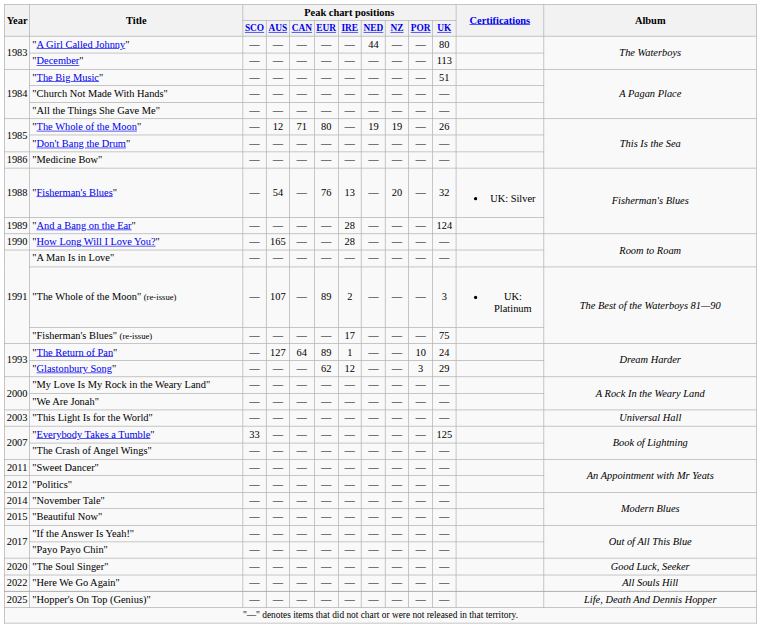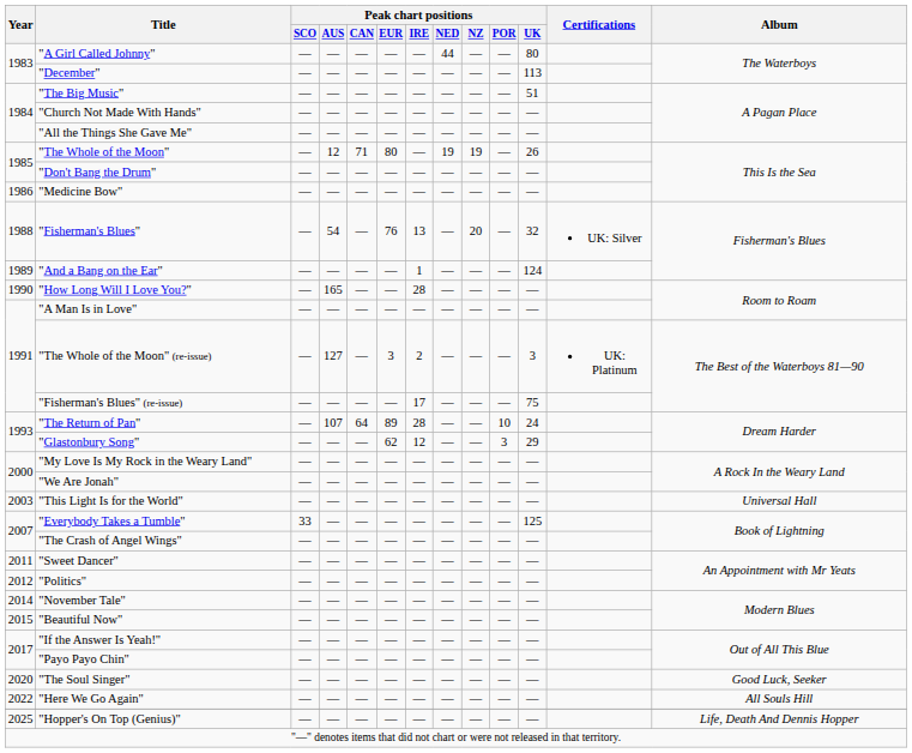 <table class="wikitable" style="text-align:center;">
 <tr>
 <th rowspan="2" style="width:2em;">Year</th>
 <th rowspan="2" style="width:20em;">Title</th>
 <th colspan="9">Peak chart positions</th>
 <th rowspan="2" style="width:8em;"><a href='#'>Certifications</a></th>
 <th rowspan="2" style="width:20em;">Album</th>
 </tr>
 <tr>
 <th style="width:2em;font-size:90%;"><a href='#'>SCO</a><br></th>
 <th style="width:2em;font-size:90%;"><a href='#'>AUS</a><br></th>
 <th style="width:2em;font-size:90%;"><a href='#'>CAN</a><br></th>
 <th style="width:2em;font-size:90%;"><a href='#'>EUR</a><br></th>
 <th style="width:2em;font-size:90%;"><a href='#'>IRE</a><br></th>
 <th style="width:2em;font-size:90%;"><a href='#'>NED</a><br></th>
 <th style="width:2em;font-size:90%;"><a href='#'>NZ</a><br></th>
 <th style="width:2em;font-size:90%;"><a href='#'>POR</a><br></th>
 <th style="width:2em;font-size:90%;"><a href='#'>UK</a><br></th>
 </tr>
 <tr>
 <td rowspan="2">1983</td>
 <td style="text-align:left;">"<a href='#'>A Girl Called Johnny</a>"</td>
 <td>—</td>
 <td>—</td>
 <td>—</td>
 <td>—</td>
 <td>—</td>
 <td>44</td>
 <td>—</td>
 <td>—</td>
 <td>80</td>
 <td></td>
 <td rowspan="2"><em>The Waterboys</em></td>
 </tr>
 <tr>
 <td style="text-align:left;">"<a href='#'>December</a>"</td>
 <td>—</td>
 <td>—</td>
 <td>—</td>
 <td>—</td>
 <td>—</td>
 <td>—</td>
 <td>—</td>
 <td>—</td>
 <td>113</td>
 <td></td>
 </tr>
 <tr>
 <td rowspan="3">1984</td>
 <td style="text-align:left;">"<a href='#'>The Big Music</a>"</td>
 <td>—</td>
 <td>—</td>
 <td>—</td>
 <td>—</td>
 <td>—</td>
 <td>—</td>
 <td>—</td>
 <td>—</td>
 <td>51</td>
 <td></td>
 <td rowspan="3"><em>A Pagan Place</em></td>
 </tr>
 <tr>
 <td style="text-align:left;">"Church Not Made With Hands"</td>
 <td>—</td>
 <td>—</td>
 <td>—</td>
 <td>—</td>
 <td>—</td>
 <td>—</td>
 <td>—</td>
 <td>—</td>
 <td>—</td>
 <td></td>
 </tr>
 <tr>
 <td style="text-align:left;">"All the Things She Gave Me"</td>
 <td>—</td>
 <td>—</td>
 <td>—</td>
 <td>—</td>
 <td>—</td>
 <td>—</td>
 <td>—</td>
 <td>—</td>
 <td>—</td>
 <td></td>
 </tr>
 <tr>
 <td rowspan="2">1985</td>
 <td style="text-align:left;">"<a href='#'>The Whole of the Moon</a>"</td>
 <td>—</td>
 <td>12</td>
 <td>71</td>
 <td>80</td>
 <td>—</td>
 <td>19</td>
 <td>19</td>
 <td>—</td>
 <td>26</td>
 <td></td>
 <td rowspan="3"><em>This Is the Sea</em></td>
 </tr>
 <tr>
 <td style="text-align:left;">"<a href='#'>Don't Bang the Drum</a>"</td>
 <td>—</td>
 <td>—</td>
 <td>—</td>
 <td>—</td>
 <td>—</td>
 <td>—</td>
 <td>—</td>
 <td>—</td>
 <td>—</td>
 <td></td>
 </tr>
 <tr>
 <td>1986</td>
 <td style="text-align:left;">"Medicine Bow"</td>
 <td>—</td>
 <td>—</td>
 <td>—</td>
 <td>—</td>
 <td>—</td>
 <td>—</td>
 <td>—</td>
 <td>—</td>
 <td>—</td>
 <td></td>
 </tr>
 <tr>
 <td>1988</td>
 <td style="text-align:left;">"<a href='#'>Fisherman's Blues</a>"</td>
 <td>—</td>
 <td>54</td>
 <td>—</td>
 <td>76</td>
 <td>13</td>
 <td>—</td>
 <td>20</td>
 <td>—</td>
 <td>32</td>
 <td><br><ul><li>UK: Silver</li></ul></td>
 <td rowspan="2"><em>Fisherman's Blues</em></td>
 </tr>
 <tr>
 <td>1989</td>
 <td style="text-align:left;">"<a href='#'>And a Bang on the Ear</a>"</td>
 <td>—</td>
 <td>—</td>
 <td>—</td>
 <td>—</td>
-<td>28</td>
+<td>1</td>
 <td>—</td>
 <td>—</td>
 <td>—</td>
 <td>124</td>
 <td></td>
 </tr>
 <tr>
 <td>1990</td>
 <td style="text-align:left;">"<a href='#'>How Long Will I Love You?</a>"</td>
 <td>—</td>
 <td>165</td>
 <td>—</td>
 <td>—</td>
 <td>28</td>
 <td>—</td>
 <td>—</td>
 <td>—</td>
 <td>—</td>
 <td></td>
 <td rowspan="2"><em>Room to Roam</em></td>
 </tr>
 <tr>
 <td rowspan="3">1991</td>
 <td style="text-align:left;">"A Man Is in Love"</td>
 <td>—</td>
 <td>—</td>
 <td>—</td>
 <td>—</td>
 <td>—</td>
 <td>—</td>
 <td>—</td>
 <td>—</td>
 <td>—</td>
 <td></td>
 </tr>
 <tr>
 <td style="text-align:left;">"The Whole of the Moon" <small>(re-issue)</small></td>
 <td>—</td>
-<td>107</td>
+<td>127</td>
 <td>—</td>
-<td>89</td>
+<td>3</td>
 <td>2</td>
 <td>—</td>
 <td>—</td>
 <td>—</td>
 <td>3</td>
 <td><br><ul><li>UK: Platinum</li></ul></td>
 <td rowspan="2"><em>The Best of the Waterboys 81—90</em></td>
 </tr>
 <tr>
 <td style="text-align:left;">"Fisherman's Blues" <small>(re-issue)</small></td>
 <td>—</td>
 <td>—</td>
 <td>—</td>
 <td>—</td>
 <td>17</td>
 <td>—</td>
 <td>—</td>
 <td>—</td>
 <td>75</td>
 <td></td>
 </tr>
 <tr>
 <td rowspan="2">1993</td>
 <td style="text-align:left;">"<a href='#'>The Return of Pan</a>"</td>
 <td>—</td>
-<td>127</td>
+<td>107</td>
 <td>64</td>
 <td>89</td>
-<td>1</td>
+<td>28</td>
 <td>—</td>
 <td>—</td>
 <td>10</td>
 <td>24</td>
 <td></td>
 <td rowspan="2"><em>Dream Harder</em></td>
 </tr>
 <tr>
 <td style="text-align:left;">"<a href='#'>Glastonbury Song</a>"</td>
 <td>—</td>
 <td>—</td>
 <td>—</td>
 <td>62</td>
 <td>12</td>
 <td>—</td>
 <td>—</td>
 <td>3</td>
 <td>29</td>
 <td></td>
 </tr>
 <tr>
 <td rowspan="2">2000</td>
 <td style="text-align:left;">"My Love Is My Rock in the Weary Land"</td>
 <td>—</td>
 <td>—</td>
 <td>—</td>
 <td>—</td>
 <td>—</td>
 <td>—</td>
 <td>—</td>
 <td>—</td>
 <td>—</td>
 <td></td>
 <td rowspan="2"><em>A Rock In the Weary Land</em></td>
 </tr>
 <tr>
 <td style="text-align:left;">"We Are Jonah"</td>
 <td>—</td>
 <td>—</td>
 <td>—</td>
 <td>—</td>
 <td>—</td>
 <td>—</td>
 <td>—</td>
 <td>—</td>
 <td>—</td>
 <td></td>
 </tr>
 <tr>
 <td>2003</td>
 <td style="text-align:left;">"This Light Is for the World"</td>
 <td>—</td>
 <td>—</td>
 <td>—</td>
 <td>—</td>
 <td>—</td>
 <td>—</td>
 <td>—</td>
 <td>—</td>
 <td>—</td>
 <td></td>
 <td><em>Universal Hall</em></td>
 </tr>
 <tr>
 <td rowspan="2">2007</td>
 <td style="text-align:left;">"<a href='#'>Everybody Takes a Tumble</a>"</td>
 <td>33</td>
 <td>—</td>
 <td>—</td>
 <td>—</td>
 <td>—</td>
 <td>—</td>
 <td>—</td>
 <td>—</td>
 <td>125</td>
 <td></td>
 <td rowspan="2"><em>Book of Lightning</em></td>
 </tr>
 <tr>
 <td style="text-align:left;">"The Crash of Angel Wings"</td>
 <td>—</td>
 <td>—</td>
 <td>—</td>
 <td>—</td>
 <td>—</td>
 <td>—</td>
 <td>—</td>
 <td>—</td>
 <td>—</td>
 <td></td>
 </tr>
 <tr>
 <td>2011</td>
 <td style="text-align:left;">"Sweet Dancer"</td>
 <td>—</td>
 <td>—</td>
 <td>—</td>
 <td>—</td>
 <td>—</td>
 <td>—</td>
 <td>—</td>
 <td>—</td>
 <td>—</td>
 <td></td>
 <td rowspan="2"><em>An Appointment with Mr Yeats</em></td>
 </tr>
 <tr>
 <td>2012</td>
 <td style="text-align:left;">"Politics"</td>
 <td>—</td>
 <td>—</td>
 <td>—</td>
 <td>—</td>
 <td>—</td>
 <td>—</td>
 <td>—</td>
 <td>—</td>
 <td>—</td>
 <td></td>
 </tr>
 <tr>
 <td>2014</td>
 <td style="text-align:left;">"November Tale"</td>
 <td>—</td>
 <td>—</td>
 <td>—</td>
 <td>—</td>
 <td>—</td>
 <td>—</td>
 <td>—</td>
 <td>—</td>
 <td>—</td>
 <td></td>
 <td rowspan="2"><em>Modern Blues</em></td>
 </tr>
 <tr>
 <td>2015</td>
 <td style="text-align:left;">"Beautiful Now"</td>
 <td>—</td>
 <td>—</td>
 <td>—</td>
 <td>—</td>
 <td>—</td>
 <td>—</td>
 <td>—</td>
 <td>—</td>
 <td>—</td>
 <td></td>
 </tr>
 <tr>
 <td rowspan="2">2017</td>
 <td style="text-align:left;">"If the Answer Is Yeah!"</td>
 <td>—</td>
 <td>—</td>
 <td>—</td>
 <td>—</td>
 <td>—</td>
 <td>—</td>
 <td>—</td>
 <td>—</td>
 <td>—</td>
 <td></td>
 <td rowspan="2"><em>Out of All This Blue</em></td>
 </tr>
 <tr>
 <td style="text-align:left;">"Payo Payo Chin"</td>
 <td>—</td>
 <td>—</td>
 <td>—</td>
 <td>—</td>
 <td>—</td>
 <td>—</td>
 <td>—</td>
 <td>—</td>
 <td>—</td>
 <td></td>
 </tr>
 <tr>
 <td>2020</td>
 <td style="text-align:left;">"The Soul Singer"</td>
 <td>—</td>
 <td>—</td>
 <td>—</td>
 <td>—</td>
 <td>—</td>
 <td>—</td>
 <td>—</td>
 <td>—</td>
 <td>—</td>
 <td></td>
 <td><em>Good Luck, Seeker</em></td>
 </tr>
 <tr>
 <td>2022</td>
 <td style="text-align:left;">"Here We Go Again"</td>
 <td>—</td>
 <td>—</td>
 <td>—</td>
 <td>—</td>
 <td>—</td>
 <td>—</td>
 <td>—</td>
 <td>—</td>
 <td>—</td>
 <td></td>
 <td><em>All Souls Hill</em></td>
 </tr>
 <tr>
 </tr>
 <tr>
 <td>2025</td>
 <td style="text-align:left;">"Hopper's On Top (Genius)"</td>
 <td>—</td>
 <td>—</td>
 <td>—</td>
 <td>—</td>
 <td>—</td>
 <td>—</td>
 <td>—</td>
 <td>—</td>
 <td>—</td>
 <td></td>
 <td><em>Life, Death And Dennis Hopper</em></td>
 </tr>
 <tr>
 <td colspan="15" style="font-size:90%">"—" denotes items that did not chart or were not released in that territory.</td>
 </tr>
 </table>
